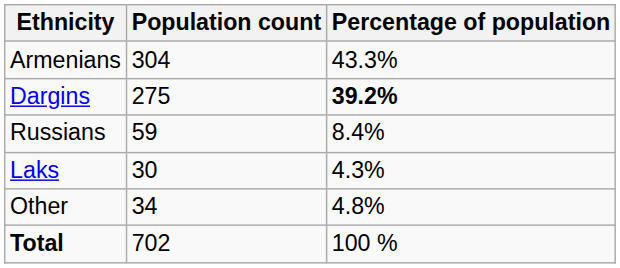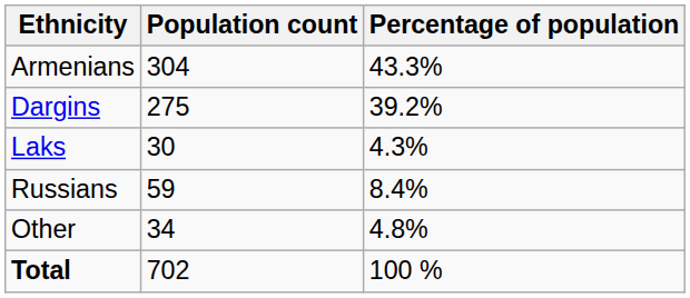 <table class="wikitable">
 <tr>
 <th>Ethnicity</th>
 <th>Population count</th>
 <th>Percentage of population</th>
 </tr>
 <tr>
 <td>Armenians</td>
 <td>304</td>
 <td>43.3%</td>
 </tr>
 <tr>
 <td><a href='#'>Dargins</a></td>
 <td>275</td>
-<td><strong>39.2%</strong></td>
+<td>39.2%</td>
+</tr>
+<tr>
+<td><a href='#'>Laks</a></td>
+<td>30</td>
+<td>4.3%</td>
 </tr>
 <tr>
 <td>Russians</td>
 <td>59</td>
 <td>8.4%</td>
-</tr>
-<tr>
-<td><a href='#'>Laks</a></td>
-<td>30</td>
-<td>4.3%</td>
 </tr>
 <tr>
 <td>Other</td>
 <td>34</td>
 <td>4.8%</td>
 </tr>
 <tr>
 <td><strong>Total</strong></td>
 <td>702</td>
 <td>100 %</td>
 </tr>
 </table>
